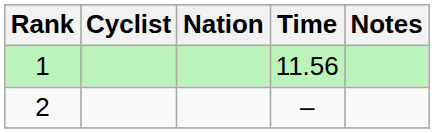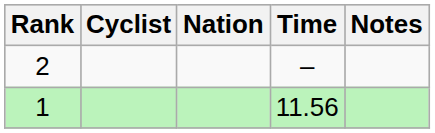 <table class="wikitable sortable" style="text-align:center">
 <tr>
 <th>Rank</th>
 <th>Cyclist</th>
 <th>Nation</th>
 <th>Time</th>
 <th>Notes</th>
 </tr>
+<tr>
+<td>2</td>
+<td align=left></td>
+<td align=left></td>
+<td>–</td>
+<td></td>
+</tr>
 <tr bgcolor=bbf3bb>
 <td>1</td>
 <td align=left></td>
 <td align=left></td>
 <td>11.56</td>
 <td></td>
 </tr>
-<tr>
-<td>2</td>
-<td align=left></td>
-<td align=left></td>
-<td>–</td>
-<td></td>
-</tr>
 </table>
